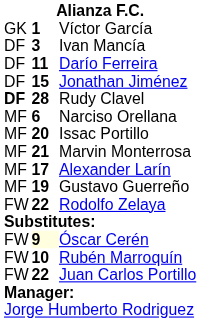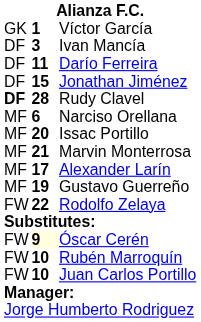 <table style="font-size: 90%" cellspacing="0" cellpadding="0">
 <tr>
 <td colspan="5" style="padding-top: 0.6em; text-align:center"><strong>Alianza F.C.</strong></td>
 </tr>
 <tr>
 <th width="25"></th>
 <th width="25"></th>
 </tr>
 <tr>
 <td>GK</td>
 <td><strong>1</strong></td>
 <td> Víctor García</td>
 </tr>
 <tr>
 <td>DF</td>
 <td><strong>3</strong></td>
 <td> Ivan Mancía</td>
 <td></td>
 </tr>
 <tr>
 <td>DF</td>
 <td><strong>11</strong></td>
 <td> <a href='#'>Darío Ferreira</a></td>
 </tr>
 <tr>
 <td>DF</td>
 <td><strong>15</strong></td>
 <td> <a href='#'>Jonathan Jiménez</a></td>
 </tr>
 <tr>
 <td><strong>DF</strong></td>
 <td><strong>28</strong></td>
 <td> Rudy Clavel</td>
 <td></td>
 <td></td>
 </tr>
 <tr>
 <td>MF</td>
 <td><strong>6</strong></td>
 <td> Narciso Orellana</td>
 </tr>
 <tr>
 <td>MF</td>
 <td><strong>20</strong></td>
 <td> Issac Portillo</td>
 <td></td>
 </tr>
 <tr>
 <td>MF</td>
 <td><strong>21</strong></td>
 <td> Marvin Monterrosa</td>
 <td></td>
 <td></td>
 </tr>
 <tr>
 <td>MF</td>
 <td><strong>17</strong></td>
 <td> <a href='#'>Alexander Larín</a></td>
 <td></td>
 <td></td>
 </tr>
 <tr>
 <td>MF</td>
 <td><strong>19</strong></td>
 <td> Gustavo Guerreño</td>
 <td></td>
 </tr>
 <tr>
 <td>FW</td>
 <td><strong>22</strong></td>
 <td> <a href='#'>Rodolfo Zelaya</a></td>
 <td></td>
 </tr>
 <tr>
 <td colspan=5><strong>Substitutes:</strong></td>
 </tr>
 <tr>
 <td>FW</td>
 <td style="background: lightyellow;"><strong>9</strong></td>
 <td> <a href='#'>Óscar Cerén</a></td>
 <td></td>
 <td></td>
 </tr>
 <tr>
 <td>FW</td>
 <td><strong>10</strong></td>
 <td> <a href='#'>Rubén Marroquín</a></td>
 <td></td>
 <td></td>
 </tr>
 <tr>
 <td>FW</td>
-<td><strong>22</strong></td>
+<td><strong>10</strong></td>
 <td> <a href='#'>Juan Carlos Portillo</a></td>
 <td></td>
 <td></td>
 </tr>
 <tr>
 <td colspan=5><strong>Manager:</strong></td>
 </tr>
 <tr>
 <td colspan=5> <a href='#'>Jorge Humberto Rodriguez</a></td>
 </tr>
 </table>
